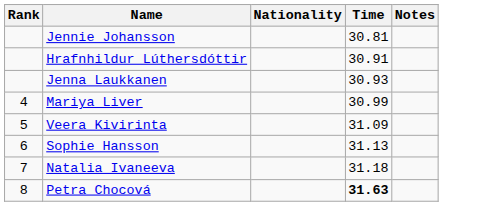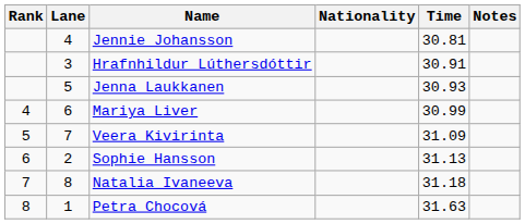 <table class="wikitable sortable" style="text-align:center">
 <tr>
 <th>Rank</th>
+<th>Lane</th>
 <th>Name</th>
 <th>Nationality</th>
 <th>Time</th>
 <th>Notes</th>
 </tr>
 <tr>
 <td></td>
+<td>4</td>
 <td align=left><a href='#'>Jennie Johansson</a></td>
 <td align=left></td>
 <td>30.81</td>
 <td></td>
 </tr>
 <tr>
 <td></td>
+<td>3</td>
 <td align=left><a href='#'>Hrafnhildur Lúthersdóttir</a></td>
 <td align=left></td>
 <td>30.91</td>
 <td></td>
 </tr>
 <tr>
 <td></td>
+<td>5</td>
 <td align=left><a href='#'>Jenna Laukkanen</a></td>
 <td align=left></td>
 <td>30.93</td>
 <td></td>
 </tr>
 <tr>
 <td>4</td>
+<td>6</td>
 <td align=left><a href='#'>Mariya Liver</a></td>
 <td align=left></td>
 <td>30.99</td>
 <td></td>
 </tr>
 <tr>
 <td>5</td>
+<td>7</td>
 <td align=left><a href='#'>Veera Kivirinta</a></td>
 <td align=left></td>
 <td>31.09</td>
 <td></td>
 </tr>
 <tr>
 <td>6</td>
+<td>2</td>
 <td align=left><a href='#'>Sophie Hansson</a></td>
 <td align=left></td>
 <td>31.13</td>
 <td></td>
 </tr>
 <tr>
 <td>7</td>
+<td>8</td>
 <td align=left><a href='#'>Natalia Ivaneeva</a></td>
 <td align=left></td>
 <td>31.18</td>
 <td></td>
 </tr>
 <tr>
 <td>8</td>
+<td>1</td>
 <td align=left><a href='#'>Petra Chocová</a></td>
 <td align=left></td>
-<td><strong>31.63</strong></td>
+<td>31.63</td>
 <td></td>
 </tr>
 </table>
